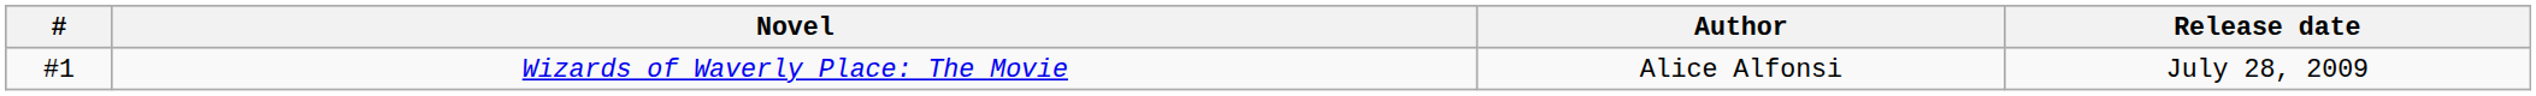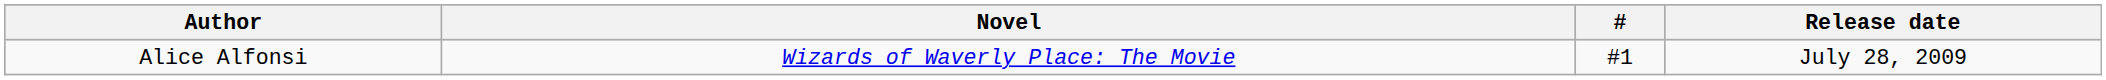 <table class="wikitable sortable" width="100%" border="1" style="font-size: 100%; text-align:center">
 <tr>
+<th>Author</th>
+<th>Novel</th>
 <th>#</th>
-<th>Novel</th>
-<th>Author</th>
 <th>Release date</th>
 </tr>
 <tr>
+<td>Alice Alfonsi</td>
+<td><em><a href='#'>Wizards of Waverly Place: The Movie</a></em></td>
 <td>#1</td>
-<td><em><a href='#'>Wizards of Waverly Place: The Movie</a></em></td>
-<td>Alice Alfonsi</td>
 <td>July 28, 2009</td>
 </tr>
 </table>
